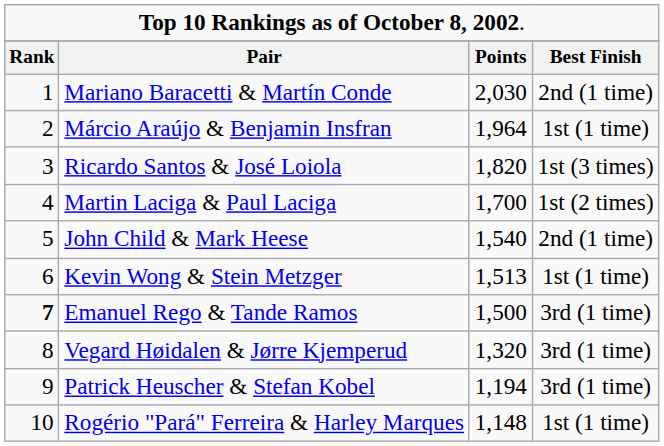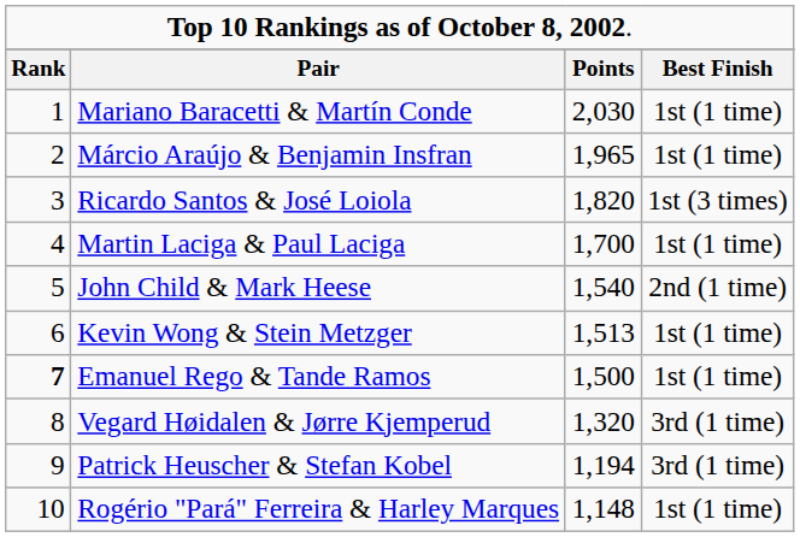 <table class="wikitable">
 <tr>
 <td colspan=4 align="center"><strong>Top 10 Rankings as of October 8, 2002</strong>.</td>
 </tr>
 <tr>
 </tr>
 <tr style="font-size:10pt;font-weight:bold">
 <th>Rank</th>
 <th>Pair</th>
 <th>Points</th>
 <th>Best Finish</th>
 </tr>
 <tr>
 <td align=right>1</td>
 <td> <a href='#'>Mariano Baracetti</a> & <a href='#'>Martín Conde</a></td>
 <td align=center>2,030</td>
-<td align=center>2nd (1 time)</td>
+<td align=center>1st (1 time)</td>
 </tr>
 <tr>
 <td align=right>2</td>
 <td> <a href='#'>Márcio Araújo</a> & <a href='#'>Benjamin Insfran</a></td>
-<td align=center>1,964</td>
+<td align=center>1,965</td>
 <td align=center>1st (1 time)</td>
 </tr>
 <tr>
 <td align=right>3</td>
 <td> <a href='#'>Ricardo Santos</a> & <a href='#'>José Loiola</a></td>
 <td align=center>1,820</td>
 <td align=center>1st (3 times)</td>
 </tr>
 <tr>
 <td align=right>4</td>
 <td> <a href='#'>Martin Laciga</a> & <a href='#'>Paul Laciga</a></td>
 <td align=center>1,700</td>
-<td align=center>1st (2 times)</td>
+<td align=center>1st (1 time)</td>
 </tr>
 <tr>
 <td align=right>5</td>
 <td> <a href='#'>John Child</a> & <a href='#'>Mark Heese</a></td>
 <td align=center>1,540</td>
 <td align=center>2nd (1 time)</td>
 </tr>
 <tr>
 <td align=right>6</td>
 <td> <a href='#'>Kevin Wong</a> & <a href='#'>Stein Metzger</a></td>
 <td align=center>1,513</td>
 <td align=center>1st (1 time)</td>
 </tr>
 <tr>
 <td align=right><strong>7</strong></td>
 <td> <a href='#'>Emanuel Rego</a> & <a href='#'>Tande Ramos</a></td>
 <td align=center>1,500</td>
-<td align=center>3rd (1 time)</td>
+<td align=center>1st (1 time)</td>
 </tr>
 <tr>
 <td align=right>8</td>
 <td> <a href='#'>Vegard Høidalen</a> & <a href='#'>Jørre Kjemperud</a></td>
 <td align=center>1,320</td>
 <td align=center>3rd (1 time)</td>
 </tr>
 <tr>
 <td align=right>9</td>
 <td> <a href='#'>Patrick Heuscher</a> & <a href='#'>Stefan Kobel</a></td>
 <td align=center>1,194</td>
 <td align=center>3rd (1 time)</td>
 </tr>
 <tr>
 <td align=right>10</td>
 <td> <a href='#'>Rogério "Pará" Ferreira</a> & <a href='#'>Harley Marques</a></td>
 <td align=center>1,148</td>
 <td align=center>1st (1 time)</td>
 </tr>
 </table>
